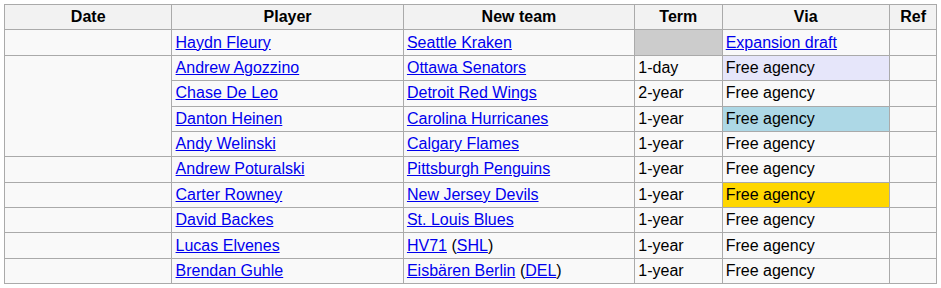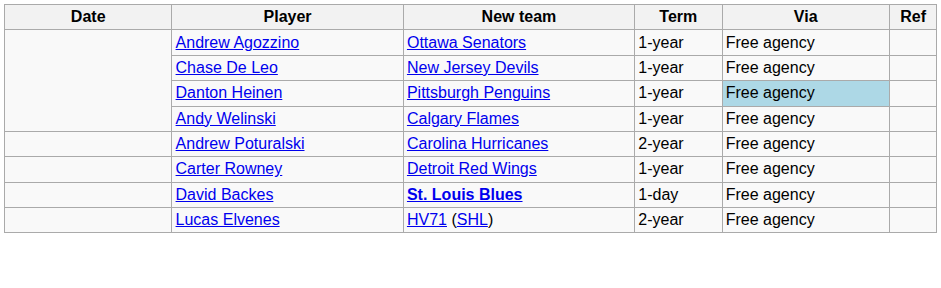 <table class="wikitable">
 <tr style="background:#ddd; text-align:center;">
 <th style="width: 10em;">Date</th>
 <th style="width: 14em;">Player</th>
 <th style="width: 14em;">New team</th>
 <th style="width: 5em;">Term</th>
 <th style="width: 10em;">Via</th>
 <th style="width: 2.5em;">Ref</th>
 </tr>
 <tr>
-<td></td>
-<td><a href='#'>Haydn Fleury</a></td>
-<td><a href='#'>Seattle Kraken</a></td>
-<td style="background:#ccc;"></td>
-<td><a href='#'>Expansion draft</a></td>
-<td></td>
-</tr>
-<tr>
 <td rowspan=4></td>
 <td><a href='#'>Andrew Agozzino</a></td>
 <td><a href='#'>Ottawa Senators</a></td>
-<td>1-day</td>
-<td style="background: lavender;">Free agency</td>
+<td>1-year</td>
+<td>Free agency</td>
 <td></td>
 </tr>
 <tr>
 <td><a href='#'>Chase De Leo</a></td>
-<td><a href='#'>Detroit Red Wings</a></td>
-<td>2-year</td>
+<td><a href='#'>New Jersey Devils</a></td>
+<td>1-year</td>
 <td>Free agency</td>
 <td></td>
 </tr>
 <tr>
 <td><a href='#'>Danton Heinen</a></td>
-<td><a href='#'>Carolina Hurricanes</a></td>
+<td><a href='#'>Pittsburgh Penguins</a></td>
 <td>1-year</td>
 <td style="background: lightblue;">Free agency</td>
 <td></td>
 </tr>
 <tr>
 <td><a href='#'>Andy Welinski</a></td>
 <td><a href='#'>Calgary Flames</a></td>
 <td>1-year</td>
 <td>Free agency</td>
 <td></td>
 </tr>
 <tr>
 <td></td>
 <td><a href='#'>Andrew Poturalski</a></td>
-<td><a href='#'>Pittsburgh Penguins</a></td>
+<td><a href='#'>Carolina Hurricanes</a></td>
+<td>2-year</td>
+<td>Free agency</td>
+<td></td>
+</tr>
+<tr>
+<td></td>
+<td><a href='#'>Carter Rowney</a></td>
+<td><a href='#'>Detroit Red Wings</a></td>
 <td>1-year</td>
 <td>Free agency</td>
 <td></td>
 </tr>
 <tr>
 <td></td>
-<td><a href='#'>Carter Rowney</a></td>
-<td><a href='#'>New Jersey Devils</a></td>
-<td>1-year</td>
-<td style="background: gold;">Free agency</td>
-<td></td>
-</tr>
-<tr>
-<td></td>
 <td><a href='#'>David Backes</a></td>
-<td><a href='#'>St. Louis Blues</a></td>
-<td>1-year</td>
+<td><strong><a href='#'>St. Louis Blues</a></strong></td>
+<td>1-day</td>
 <td>Free agency</td>
 <td></td>
 </tr>
 <tr>
 <td></td>
 <td><a href='#'>Lucas Elvenes</a></td>
 <td><a href='#'>HV71</a> (<a href='#'>SHL</a>)</td>
-<td>1-year</td>
-<td>Free agency</td>
-<td></td>
-</tr>
-<tr>
-<td></td>
-<td><a href='#'>Brendan Guhle</a></td>
-<td><a href='#'>Eisbären Berlin</a> (<a href='#'>DEL</a>)</td>
-<td>1-year</td>
+<td>2-year</td>
 <td>Free agency</td>
 <td></td>
 </tr>
 </table>
